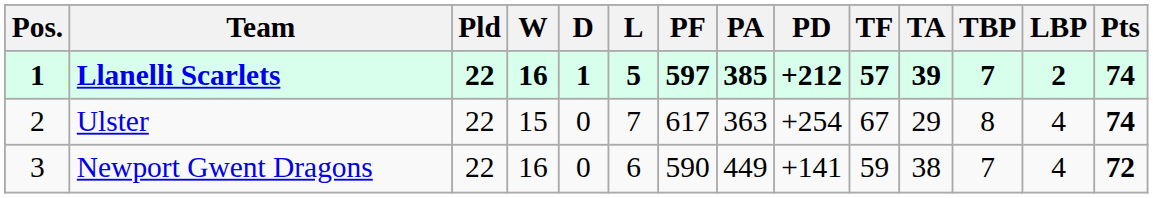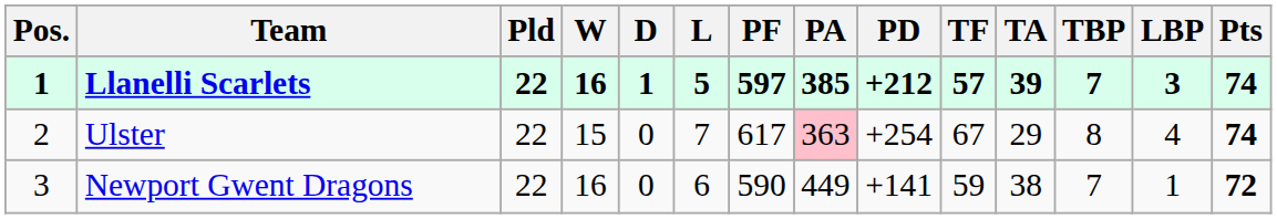 <table class="wikitable" style="text-align:center">
 <tr>
 <th width="20">Pos.</th>
 <th width="200">Team</th>
 <th width="20">Pld</th>
 <th width="20">W</th>
 <th width="20">D</th>
 <th width="20">L</th>
 <th width="20">PF</th>
 <th width="20">PA</th>
 <th width="20">PD</th>
 <th width="20">TF</th>
 <th width="20">TA</th>
 <th width="20">TBP</th>
 <th width="20">LBP</th>
 <th width="20">Pts</th>
 </tr>
 <tr bgcolor=#d8ffeb>
 <td><strong>1</strong></td>
 <td align=left> <strong><a href='#'>Llanelli Scarlets</a></strong></td>
 <td><strong>22</strong></td>
 <td><strong>16</strong></td>
 <td><strong>1</strong></td>
 <td><strong>5</strong></td>
 <td><strong>597</strong></td>
 <td><strong>385</strong></td>
 <td><strong>+212</strong></td>
 <td><strong>57</strong></td>
 <td><strong>39</strong></td>
 <td><strong>7</strong></td>
-<td><strong>2</strong></td>
+<td><strong>3</strong></td>
 <td><strong>74</strong></td>
 </tr>
 <tr>
 <td>2</td>
 <td align=left> <a href='#'>Ulster</a></td>
 <td>22</td>
 <td>15</td>
 <td>0</td>
 <td>7</td>
 <td>617</td>
-<td>363</td>
+<td style="background: pink;">363</td>
 <td>+254</td>
 <td>67</td>
 <td>29</td>
 <td>8</td>
 <td>4</td>
 <td><strong>74</strong></td>
 </tr>
 <tr>
 <td>3</td>
 <td align=left> <a href='#'>Newport Gwent Dragons</a></td>
 <td>22</td>
 <td>16</td>
 <td>0</td>
 <td>6</td>
 <td>590</td>
 <td>449</td>
 <td>+141</td>
 <td>59</td>
 <td>38</td>
 <td>7</td>
-<td>4</td>
+<td>1</td>
 <td><strong>72</strong></td>
 </tr>
 </table>
